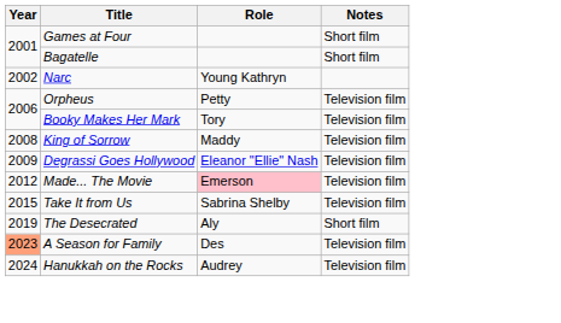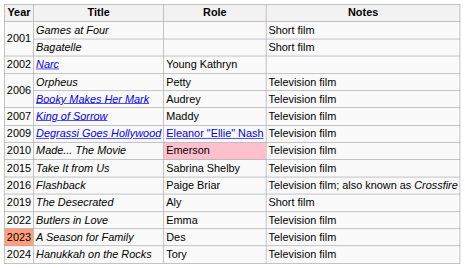 <table class="wikitable sortable">
 <tr>
 <th>Year</th>
 <th>Title</th>
 <th>Role</th>
 <th class="unsortable">Notes</th>
 </tr>
 <tr>
 <td rowspan="2">2001</td>
 <td><em>Games at Four</em></td>
 <td></td>
 <td>Short film</td>
 </tr>
 <tr>
 <td><em>Bagatelle</em></td>
 <td></td>
 <td>Short film</td>
 </tr>
 <tr>
 <td>2002</td>
 <td><em><a href='#'>Narc</a></em></td>
 <td>Young Kathryn</td>
 <td></td>
 </tr>
 <tr>
 <td rowspan="2">2006</td>
 <td><em>Orpheus</em></td>
 <td>Petty</td>
 <td>Television film</td>
 </tr>
 <tr>
 <td><em><a href='#'>Booky Makes Her Mark</a></em></td>
-<td>Tory</td>
+<td>Audrey</td>
 <td>Television film</td>
 </tr>
 <tr>
-<td>2008</td>
+<td>2007</td>
 <td><em><a href='#'>King of Sorrow</a></em></td>
 <td>Maddy</td>
 <td>Television film</td>
 </tr>
 <tr>
 <td>2009</td>
 <td><em><a href='#'>Degrassi Goes Hollywood</a></em></td>
 <td><a href='#'>Eleanor "Ellie" Nash</a></td>
 <td>Television film</td>
 </tr>
 <tr>
-<td>2012</td>
+<td>2010</td>
 <td><em>Made... The Movie</em></td>
 <td style="background: pink;">Emerson</td>
 <td>Television film</td>
 </tr>
 <tr>
 <td>2015</td>
 <td><em>Take It from Us</em></td>
 <td>Sabrina Shelby</td>
 <td>Television film</td>
 </tr>
 <tr>
+<td>2016</td>
+<td><em>Flashback</em></td>
+<td>Paige Briar</td>
+<td>Television film; also known as <em>Crossfire</em></td>
+</tr>
+<tr>
 <td>2019</td>
 <td data-sort-value="Desecrated, The"><em>The Desecrated</em></td>
 <td>Aly</td>
 <td>Short film</td>
+</tr>
+<tr>
+<td>2022</td>
+<td><em>Butlers in Love</em></td>
+<td>Emma</td>
+<td>Television film</td>
 </tr>
 <tr>
 <td style="background: lightsalmon;">2023</td>
 <td data-sort-value="Season for Family, A"><em>A Season for Family</em></td>
 <td>Des</td>
 <td>Television film</td>
 </tr>
 <tr>
 <td>2024</td>
 <td><em>Hanukkah on the Rocks</em></td>
-<td>Audrey</td>
+<td>Tory</td>
 <td>Television film</td>
 </tr>
 </table>
